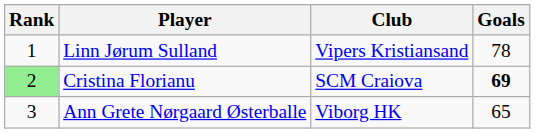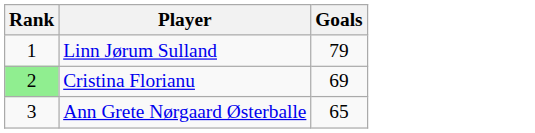 <table class="wikitable sortable" style="text-align:center">
 <tr>
 <th>Rank</th>
 <th>Player</th>
-<th>Club</th>
 <th>Goals</th>
 </tr>
 <tr>
 <td>1</td>
 <td align="left"> <a href='#'>Linn Jørum Sulland</a></td>
-<td align="left"> <a href='#'>Vipers Kristiansand</a></td>
-<td>78</td>
+<td>79</td>
 </tr>
 <tr>
 <td style="background: lightgreen;">2</td>
 <td align="left"> <a href='#'>Cristina Florianu</a></td>
-<td align="left"> <a href='#'>SCM Craiova</a></td>
-<td><strong>69</strong></td>
+<td>69</td>
 </tr>
 <tr>
 <td>3</td>
 <td align="left"> <a href='#'>Ann Grete Nørgaard Østerballe</a></td>
-<td align="left"> <a href='#'>Viborg HK</a></td>
 <td>65</td>
 </tr>
 </table>
